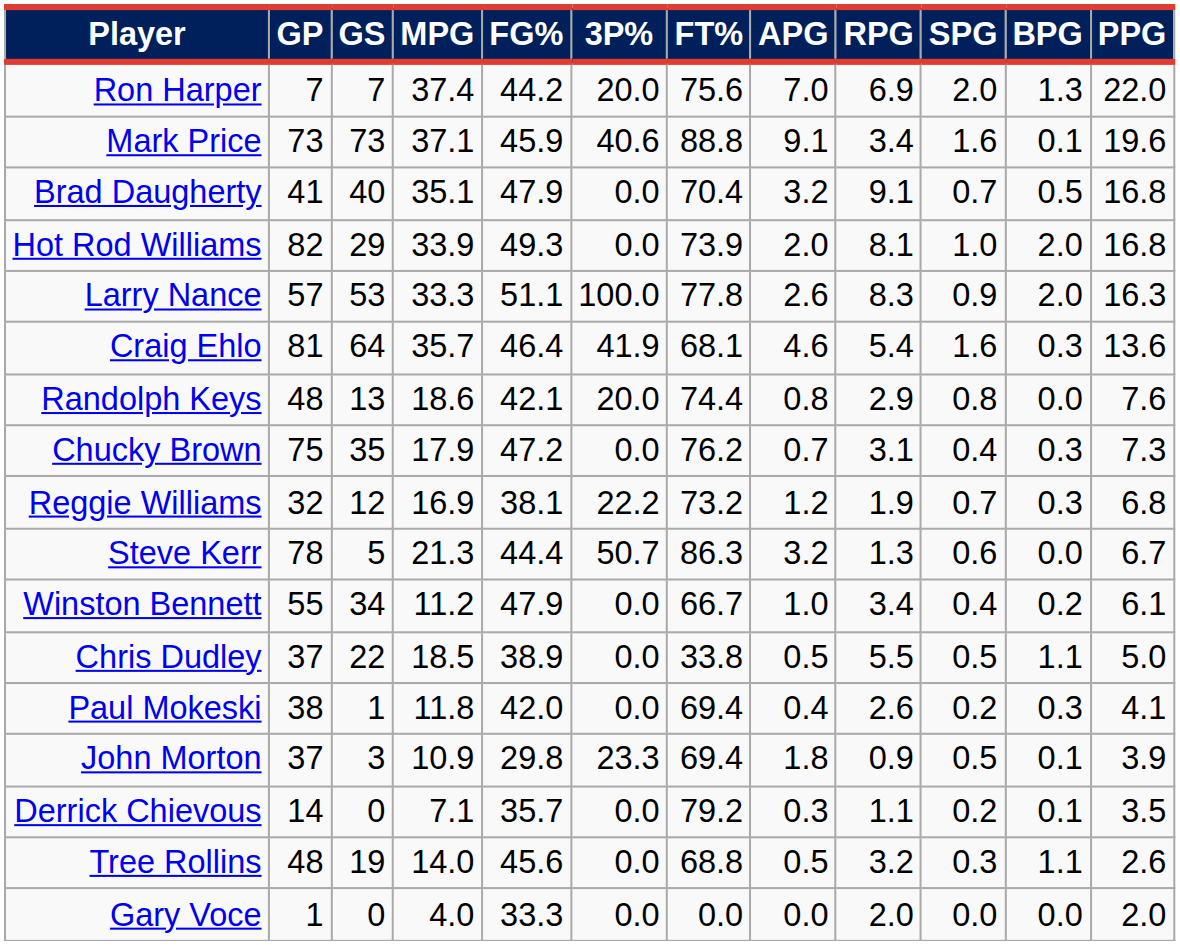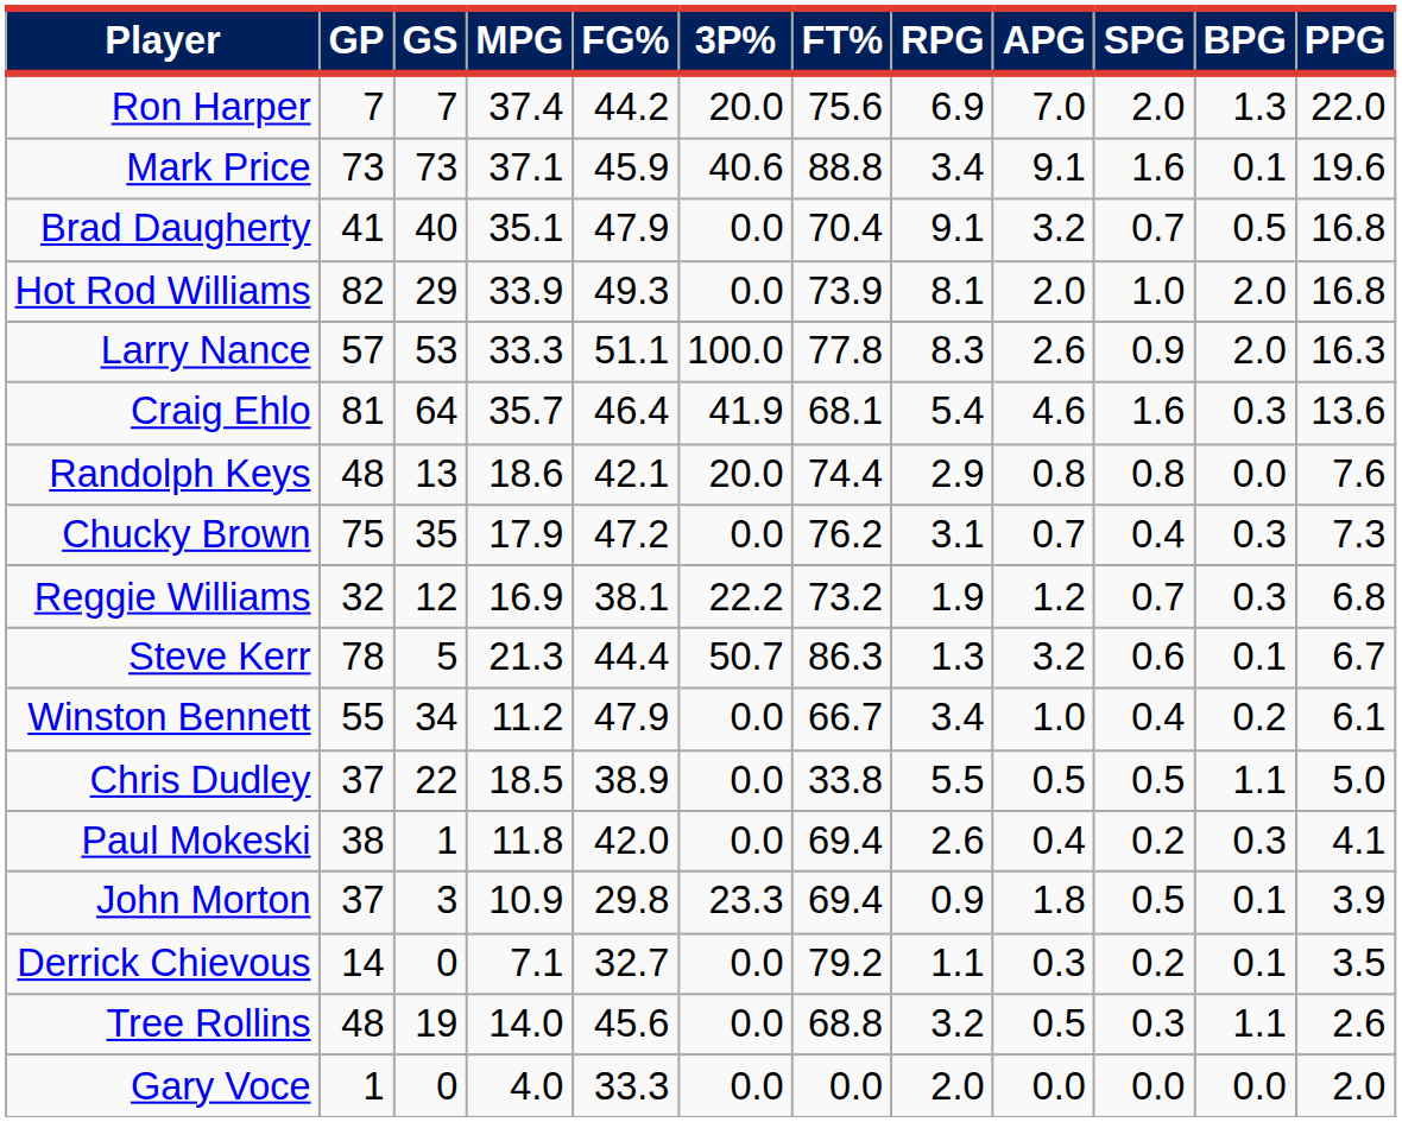 <table class="wikitable sortable" style="text-align:right;">
 <tr>
 <th style="background:#00205B; color:#FFFFFF; border-top:#E03C31 3px solid; border-bottom:#E03C31 3px solid;">Player</th>
 <th style="background:#00205B; color:#FFFFFF; border-top:#E03C31 3px solid; border-bottom:#E03C31 3px solid;">GP</th>
 <th style="background:#00205B; color:#FFFFFF; border-top:#E03C31 3px solid; border-bottom:#E03C31 3px solid;">GS</th>
 <th style="background:#00205B; color:#FFFFFF; border-top:#E03C31 3px solid; border-bottom:#E03C31 3px solid;">MPG</th>
 <th style="background:#00205B; color:#FFFFFF; border-top:#E03C31 3px solid; border-bottom:#E03C31 3px solid;">FG%</th>
 <th style="background:#00205B; color:#FFFFFF; border-top:#E03C31 3px solid; border-bottom:#E03C31 3px solid;">3P%</th>
 <th style="background:#00205B; color:#FFFFFF; border-top:#E03C31 3px solid; border-bottom:#E03C31 3px solid;">FT%</th>
+<th style="background:#00205B; color:#FFFFFF; border-top:#E03C31 3px solid; border-bottom:#E03C31 3px solid;">RPG</th>
 <th style="background:#00205B; color:#FFFFFF; border-top:#E03C31 3px solid; border-bottom:#E03C31 3px solid;">APG</th>
-<th style="background:#00205B; color:#FFFFFF; border-top:#E03C31 3px solid; border-bottom:#E03C31 3px solid;">RPG</th>
 <th style="background:#00205B; color:#FFFFFF; border-top:#E03C31 3px solid; border-bottom:#E03C31 3px solid;">SPG</th>
 <th style="background:#00205B; color:#FFFFFF; border-top:#E03C31 3px solid; border-bottom:#E03C31 3px solid;">BPG</th>
 <th style="background:#00205B; color:#FFFFFF; border-top:#E03C31 3px solid; border-bottom:#E03C31 3px solid;">PPG</th>
 </tr>
 <tr>
 <td><a href='#'>Ron Harper</a></td>
 <td>7</td>
 <td>7</td>
 <td>37.4</td>
 <td>44.2</td>
 <td>20.0</td>
 <td>75.6</td>
+<td>6.9</td>
 <td>7.0</td>
-<td>6.9</td>
 <td>2.0</td>
 <td>1.3</td>
 <td>22.0</td>
 </tr>
 <tr>
 <td><a href='#'>Mark Price</a></td>
 <td>73</td>
 <td>73</td>
 <td>37.1</td>
 <td>45.9</td>
 <td>40.6</td>
 <td>88.8</td>
+<td>3.4</td>
 <td>9.1</td>
-<td>3.4</td>
 <td>1.6</td>
 <td>0.1</td>
 <td>19.6</td>
 </tr>
 <tr>
 <td><a href='#'>Brad Daugherty</a></td>
 <td>41</td>
 <td>40</td>
 <td>35.1</td>
 <td>47.9</td>
 <td>0.0</td>
 <td>70.4</td>
+<td>9.1</td>
 <td>3.2</td>
-<td>9.1</td>
 <td>0.7</td>
 <td>0.5</td>
 <td>16.8</td>
 </tr>
 <tr>
 <td><a href='#'>Hot Rod Williams</a></td>
 <td>82</td>
 <td>29</td>
 <td>33.9</td>
 <td>49.3</td>
 <td>0.0</td>
 <td>73.9</td>
+<td>8.1</td>
 <td>2.0</td>
-<td>8.1</td>
 <td>1.0</td>
 <td>2.0</td>
 <td>16.8</td>
 </tr>
 <tr>
 <td><a href='#'>Larry Nance</a></td>
 <td>57</td>
 <td>53</td>
 <td>33.3</td>
 <td>51.1</td>
 <td>100.0</td>
 <td>77.8</td>
+<td>8.3</td>
 <td>2.6</td>
-<td>8.3</td>
 <td>0.9</td>
 <td>2.0</td>
 <td>16.3</td>
 </tr>
 <tr>
 <td><a href='#'>Craig Ehlo</a></td>
 <td>81</td>
 <td>64</td>
 <td>35.7</td>
 <td>46.4</td>
 <td>41.9</td>
 <td>68.1</td>
+<td>5.4</td>
 <td>4.6</td>
-<td>5.4</td>
 <td>1.6</td>
 <td>0.3</td>
 <td>13.6</td>
 </tr>
 <tr>
 <td><a href='#'>Randolph Keys</a></td>
 <td>48</td>
 <td>13</td>
 <td>18.6</td>
 <td>42.1</td>
 <td>20.0</td>
 <td>74.4</td>
+<td>2.9</td>
 <td>0.8</td>
-<td>2.9</td>
 <td>0.8</td>
 <td>0.0</td>
 <td>7.6</td>
 </tr>
 <tr>
 <td><a href='#'>Chucky Brown</a></td>
 <td>75</td>
 <td>35</td>
 <td>17.9</td>
 <td>47.2</td>
 <td>0.0</td>
 <td>76.2</td>
+<td>3.1</td>
 <td>0.7</td>
-<td>3.1</td>
 <td>0.4</td>
 <td>0.3</td>
 <td>7.3</td>
 </tr>
 <tr>
 <td><a href='#'>Reggie Williams</a></td>
 <td>32</td>
 <td>12</td>
 <td>16.9</td>
 <td>38.1</td>
 <td>22.2</td>
 <td>73.2</td>
+<td>1.9</td>
 <td>1.2</td>
-<td>1.9</td>
 <td>0.7</td>
 <td>0.3</td>
 <td>6.8</td>
 </tr>
 <tr>
 <td><a href='#'>Steve Kerr</a></td>
 <td>78</td>
 <td>5</td>
 <td>21.3</td>
 <td>44.4</td>
 <td>50.7</td>
 <td>86.3</td>
+<td>1.3</td>
 <td>3.2</td>
-<td>1.3</td>
 <td>0.6</td>
-<td>0.0</td>
+<td>0.1</td>
 <td>6.7</td>
 </tr>
 <tr>
 <td><a href='#'>Winston Bennett</a></td>
 <td>55</td>
 <td>34</td>
 <td>11.2</td>
 <td>47.9</td>
 <td>0.0</td>
 <td>66.7</td>
+<td>3.4</td>
 <td>1.0</td>
-<td>3.4</td>
 <td>0.4</td>
 <td>0.2</td>
 <td>6.1</td>
 </tr>
 <tr>
 <td><a href='#'>Chris Dudley</a></td>
 <td>37</td>
 <td>22</td>
 <td>18.5</td>
 <td>38.9</td>
 <td>0.0</td>
 <td>33.8</td>
+<td>5.5</td>
 <td>0.5</td>
-<td>5.5</td>
 <td>0.5</td>
 <td>1.1</td>
 <td>5.0</td>
 </tr>
 <tr>
 <td><a href='#'>Paul Mokeski</a></td>
 <td>38</td>
 <td>1</td>
 <td>11.8</td>
 <td>42.0</td>
 <td>0.0</td>
 <td>69.4</td>
+<td>2.6</td>
 <td>0.4</td>
-<td>2.6</td>
 <td>0.2</td>
 <td>0.3</td>
 <td>4.1</td>
 </tr>
 <tr>
 <td><a href='#'>John Morton</a></td>
 <td>37</td>
 <td>3</td>
 <td>10.9</td>
 <td>29.8</td>
 <td>23.3</td>
 <td>69.4</td>
+<td>0.9</td>
 <td>1.8</td>
-<td>0.9</td>
 <td>0.5</td>
 <td>0.1</td>
 <td>3.9</td>
 </tr>
 <tr>
 <td><a href='#'>Derrick Chievous</a></td>
 <td>14</td>
 <td>0</td>
 <td>7.1</td>
-<td>35.7</td>
+<td>32.7</td>
 <td>0.0</td>
 <td>79.2</td>
+<td>1.1</td>
 <td>0.3</td>
-<td>1.1</td>
 <td>0.2</td>
 <td>0.1</td>
 <td>3.5</td>
 </tr>
 <tr>
 <td><a href='#'>Tree Rollins</a></td>
 <td>48</td>
 <td>19</td>
 <td>14.0</td>
 <td>45.6</td>
 <td>0.0</td>
 <td>68.8</td>
+<td>3.2</td>
 <td>0.5</td>
-<td>3.2</td>
 <td>0.3</td>
 <td>1.1</td>
 <td>2.6</td>
 </tr>
 <tr>
 <td><a href='#'>Gary Voce</a></td>
 <td>1</td>
 <td>0</td>
 <td>4.0</td>
 <td>33.3</td>
 <td>0.0</td>
 <td>0.0</td>
+<td>2.0</td>
 <td>0.0</td>
-<td>2.0</td>
 <td>0.0</td>
 <td>0.0</td>
 <td>2.0</td>
 </tr>
 </table>
